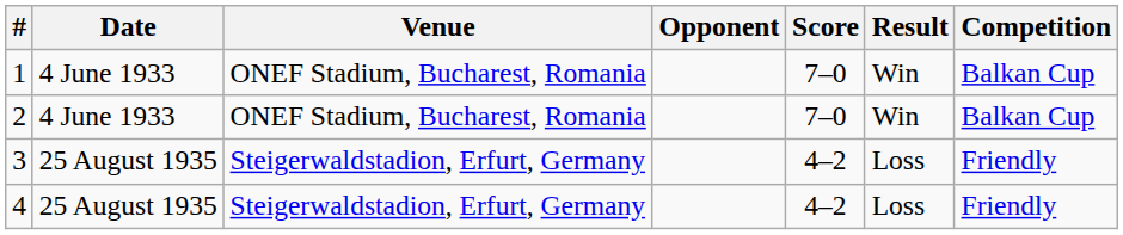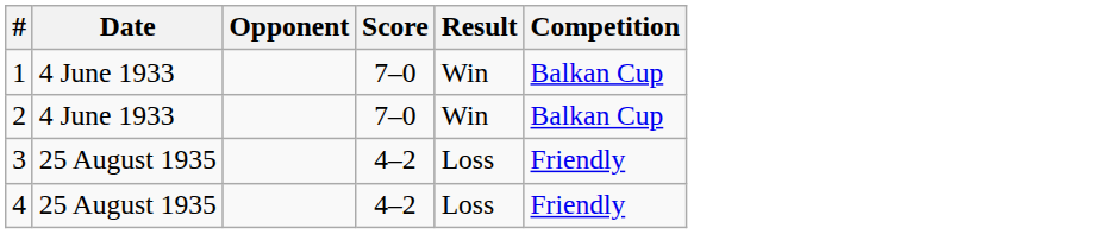 <table class="wikitable">
 <tr>
 <th>#</th>
 <th>Date</th>
-<th>Venue</th>
 <th>Opponent</th>
 <th>Score</th>
 <th>Result</th>
 <th>Competition</th>
 </tr>
 <tr>
 <td>1</td>
 <td>4 June 1933</td>
-<td>ONEF Stadium, <a href='#'>Bucharest</a>, <a href='#'>Romania</a></td>
 <td></td>
 <td align="center">7–0</td>
 <td>Win</td>
 <td><a href='#'>Balkan Cup</a></td>
 </tr>
 <tr>
 <td>2</td>
 <td>4 June 1933</td>
-<td>ONEF Stadium, <a href='#'>Bucharest</a>, <a href='#'>Romania</a></td>
 <td></td>
 <td align="center">7–0</td>
 <td>Win</td>
 <td><a href='#'>Balkan Cup</a></td>
 </tr>
 <tr>
 <td>3</td>
 <td>25 August 1935</td>
-<td><a href='#'>Steigerwaldstadion</a>, <a href='#'>Erfurt</a>, <a href='#'>Germany</a></td>
 <td></td>
 <td align="center">4–2</td>
 <td>Loss</td>
 <td><a href='#'>Friendly</a></td>
 </tr>
 <tr>
 <td>4</td>
 <td>25 August 1935</td>
-<td><a href='#'>Steigerwaldstadion</a>, <a href='#'>Erfurt</a>, <a href='#'>Germany</a></td>
 <td></td>
 <td align="center">4–2</td>
 <td>Loss</td>
 <td><a href='#'>Friendly</a></td>
 </tr>
 </table>
